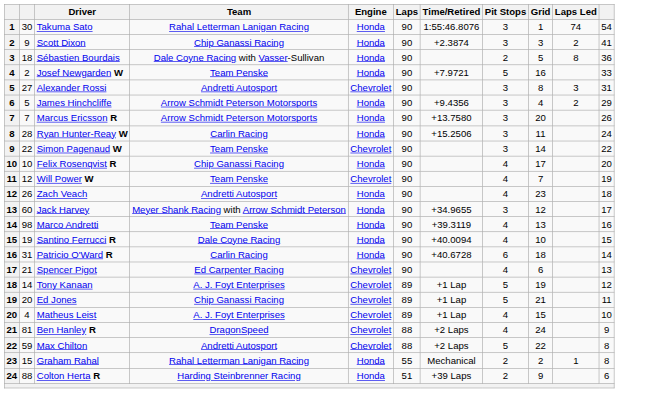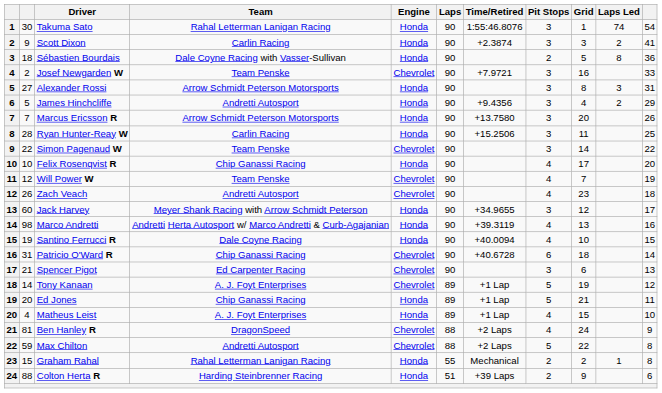 <table class="wikitable" style="text-align:center; font-size: 95%;">
 <tr>
 <th></th>
 <th></th>
 <th>Driver</th>
 <th>Team</th>
 <th>Engine</th>
 <th>Laps</th>
 <th>Time/Retired</th>
 <th>Pit Stops</th>
 <th>Grid</th>
 <th>Laps Led</th>
 <th></th>
 </tr>
 <tr>
 <th>1</th>
 <td>30</td>
 <td align="left"> <a href='#'>Takuma Sato</a></td>
 <td><a href='#'>Rahal Letterman Lanigan Racing</a></td>
 <td><a href='#'>Honda</a></td>
 <td>90</td>
 <td>1:55:46.8076</td>
 <td>3</td>
 <td>1</td>
 <td>74</td>
 <td>54</td>
 </tr>
 <tr>
 <th>2</th>
 <td>9</td>
 <td align="left"> <a href='#'>Scott Dixon</a></td>
-<td><a href='#'>Chip Ganassi Racing</a></td>
+<td><a href='#'>Carlin Racing</a></td>
 <td><a href='#'>Honda</a></td>
 <td>90</td>
 <td>+2.3874</td>
 <td>3</td>
 <td>3</td>
 <td>2</td>
 <td>41</td>
 </tr>
 <tr>
 <th>3</th>
 <td>18</td>
 <td align="left"> <a href='#'>Sébastien Bourdais</a></td>
 <td><a href='#'>Dale Coyne Racing</a> with <a href='#'>Vasser</a>-Sullivan</td>
 <td><a href='#'>Honda</a></td>
 <td>90</td>
 <td></td>
 <td>2</td>
 <td>5</td>
 <td>8</td>
 <td>36</td>
 </tr>
 <tr>
 <th>4</th>
 <td>2</td>
 <td align="left"> <a href='#'>Josef Newgarden</a> <strong><span>W</span></strong></td>
 <td><a href='#'>Team Penske</a></td>
-<td><a href='#'>Honda</a></td>
+<td><a href='#'>Chevrolet</a></td>
 <td>90</td>
 <td>+7.9721</td>
-<td>5</td>
+<td>3</td>
 <td>16</td>
 <td></td>
 <td>33</td>
 </tr>
 <tr>
 <th>5</th>
 <td>27</td>
 <td align="left"> <a href='#'>Alexander Rossi</a></td>
-<td><a href='#'>Andretti Autosport</a></td>
-<td><a href='#'>Chevrolet</a></td>
+<td><a href='#'>Arrow Schmidt Peterson Motorsports</a></td>
+<td><a href='#'>Honda</a></td>
 <td>90</td>
 <td></td>
 <td>3</td>
 <td>8</td>
 <td>3</td>
 <td>31</td>
 </tr>
 <tr>
 <th>6</th>
 <td>5</td>
 <td align="left"> <a href='#'>James Hinchcliffe</a></td>
-<td><a href='#'>Arrow Schmidt Peterson Motorsports</a></td>
+<td><a href='#'>Andretti Autosport</a></td>
 <td><a href='#'>Honda</a></td>
 <td>90</td>
 <td>+9.4356</td>
 <td>3</td>
 <td>4</td>
 <td>2</td>
 <td>29</td>
 </tr>
 <tr>
 <th>7</th>
 <td>7</td>
 <td align="left"> <a href='#'>Marcus Ericsson</a> <strong><span>R</span></strong></td>
 <td><a href='#'>Arrow Schmidt Peterson Motorsports</a></td>
 <td><a href='#'>Honda</a></td>
 <td>90</td>
 <td>+13.7580</td>
 <td>3</td>
 <td>20</td>
 <td></td>
 <td>26</td>
 </tr>
 <tr>
 <th>8</th>
 <td>28</td>
 <td align="left"> <a href='#'>Ryan Hunter-Reay</a> <strong><span>W</span></strong></td>
 <td><a href='#'>Carlin Racing</a></td>
 <td><a href='#'>Honda</a></td>
 <td>90</td>
 <td>+15.2506</td>
 <td>3</td>
 <td>11</td>
 <td></td>
-<td>24</td>
+<td>25</td>
 </tr>
 <tr>
 <th>9</th>
 <td>22</td>
 <td align="left"> <a href='#'>Simon Pagenaud</a> <strong><span>W</span></strong></td>
 <td><a href='#'>Team Penske</a></td>
 <td><a href='#'>Chevrolet</a></td>
 <td>90</td>
 <td></td>
 <td>3</td>
 <td>14</td>
 <td></td>
 <td>22</td>
 </tr>
 <tr>
 <th>10</th>
 <td>10</td>
 <td align="left"> <a href='#'>Felix Rosenqvist</a> <strong><span>R</span></strong></td>
 <td><a href='#'>Chip Ganassi Racing</a></td>
 <td><a href='#'>Honda</a></td>
 <td>90</td>
 <td></td>
 <td>4</td>
 <td>17</td>
 <td></td>
 <td>20</td>
 </tr>
 <tr>
 <th>11</th>
 <td>12</td>
 <td align="left"> <a href='#'>Will Power</a> <strong><span>W</span></strong></td>
 <td><a href='#'>Team Penske</a></td>
 <td><a href='#'>Chevrolet</a></td>
 <td>90</td>
 <td></td>
 <td>4</td>
 <td>7</td>
 <td></td>
 <td>19</td>
 </tr>
 <tr>
 <th>12</th>
 <td>26</td>
 <td align="left"> <a href='#'>Zach Veach</a></td>
 <td><a href='#'>Andretti Autosport</a></td>
-<td><a href='#'>Honda</a></td>
+<td><a href='#'>Chevrolet</a></td>
 <td>90</td>
 <td></td>
 <td>4</td>
 <td>23</td>
 <td></td>
 <td>18</td>
 </tr>
 <tr>
 <th>13</th>
 <td>60</td>
 <td align="left"> <a href='#'>Jack Harvey</a></td>
 <td><a href='#'>Meyer Shank Racing</a> with <a href='#'>Arrow Schmidt Peterson</a></td>
 <td><a href='#'>Honda</a></td>
 <td>90</td>
 <td>+34.9655</td>
 <td>3</td>
 <td>12</td>
 <td></td>
 <td>17</td>
 </tr>
 <tr>
 <th>14</th>
 <td>98</td>
 <td align="left"> <a href='#'>Marco Andretti</a></td>
-<td><a href='#'>Team Penske</a></td>
+<td><a href='#'>Andretti</a> <a href='#'>Herta Autosport</a> w/ <a href='#'>Marco Andretti</a> & <a href='#'>Curb-Agajanian</a></td>
 <td><a href='#'>Honda</a></td>
 <td>90</td>
 <td>+39.3119</td>
 <td>4</td>
 <td>13</td>
 <td></td>
 <td>16</td>
 </tr>
 <tr>
 <th>15</th>
 <td>19</td>
 <td align="left"> <a href='#'>Santino Ferrucci</a> <strong><span>R</span></strong></td>
 <td><a href='#'>Dale Coyne Racing</a></td>
 <td><a href='#'>Honda</a></td>
 <td>90</td>
 <td>+40.0094</td>
 <td>4</td>
 <td>10</td>
 <td></td>
 <td>15</td>
 </tr>
 <tr>
 <th>16</th>
 <td>31</td>
 <td align="left"> <a href='#'>Patricio O'Ward</a> <strong><span>R</span></strong></td>
-<td><a href='#'>Carlin Racing</a></td>
-<td><a href='#'>Honda</a></td>
+<td><a href='#'>Chip Ganassi Racing</a></td>
+<td><a href='#'>Chevrolet</a></td>
 <td>90</td>
 <td>+40.6728</td>
 <td>6</td>
 <td>18</td>
 <td></td>
 <td>14</td>
 </tr>
 <tr>
 <th>17</th>
 <td>21</td>
 <td align="left"> <a href='#'>Spencer Pigot</a></td>
 <td><a href='#'>Ed Carpenter Racing</a></td>
 <td><a href='#'>Chevrolet</a></td>
 <td>90</td>
 <td></td>
-<td>4</td>
+<td>3</td>
 <td>6</td>
 <td></td>
 <td>13</td>
 </tr>
 <tr>
 <th>18</th>
 <td>14</td>
 <td align="left"> <a href='#'>Tony Kanaan</a></td>
 <td><a href='#'>A. J. Foyt Enterprises</a></td>
 <td><a href='#'>Chevrolet</a></td>
 <td>89</td>
 <td>+1 Lap</td>
 <td>5</td>
 <td>19</td>
 <td></td>
 <td>12</td>
 </tr>
 <tr>
 <th>19</th>
 <td>20</td>
 <td align="left"> <a href='#'>Ed Jones</a></td>
 <td><a href='#'>Chip Ganassi Racing</a></td>
-<td><a href='#'>Chevrolet</a></td>
+<td><a href='#'>Honda</a></td>
 <td>89</td>
 <td>+1 Lap</td>
 <td>5</td>
 <td>21</td>
 <td></td>
 <td>11</td>
 </tr>
 <tr>
 <th>20</th>
 <td>4</td>
 <td align="left"> <a href='#'>Matheus Leist</a></td>
 <td><a href='#'>A. J. Foyt Enterprises</a></td>
-<td><a href='#'>Chevrolet</a></td>
+<td><a href='#'>Honda</a></td>
 <td>89</td>
 <td>+1 Lap</td>
 <td>4</td>
 <td>15</td>
 <td></td>
 <td>10</td>
 </tr>
 <tr>
 <th>21</th>
 <td>81</td>
 <td align="left"> <a href='#'>Ben Hanley</a> <strong><span>R</span></strong></td>
 <td><a href='#'>DragonSpeed</a></td>
 <td><a href='#'>Chevrolet</a></td>
 <td>88</td>
 <td>+2 Laps</td>
 <td>4</td>
 <td>24</td>
 <td></td>
 <td>9</td>
 </tr>
 <tr>
 <th>22</th>
 <td>59</td>
 <td align="left"> <a href='#'>Max Chilton</a></td>
 <td><a href='#'>Andretti Autosport</a></td>
 <td><a href='#'>Chevrolet</a></td>
 <td>88</td>
 <td>+2 Laps</td>
 <td>5</td>
 <td>22</td>
 <td></td>
 <td>8</td>
 </tr>
 <tr>
 <th>23</th>
 <td>15</td>
 <td align="left"> <a href='#'>Graham Rahal</a></td>
 <td><a href='#'>Rahal Letterman Lanigan Racing</a></td>
 <td><a href='#'>Honda</a></td>
 <td>55</td>
 <td>Mechanical</td>
 <td>2</td>
 <td>2</td>
 <td>1</td>
 <td>8</td>
 </tr>
 <tr>
 <th>24</th>
 <td>88</td>
 <td align="left"> <a href='#'>Colton Herta</a> <strong><span>R</span></strong></td>
 <td><a href='#'>Harding Steinbrenner Racing</a></td>
 <td><a href='#'>Honda</a></td>
 <td>51</td>
 <td>+39 Laps</td>
 <td>2</td>
 <td>9</td>
 <td></td>
 <td>6</td>
 </tr>
 <tr>
 <th colspan="11"></th>
 </tr>
 </table>
